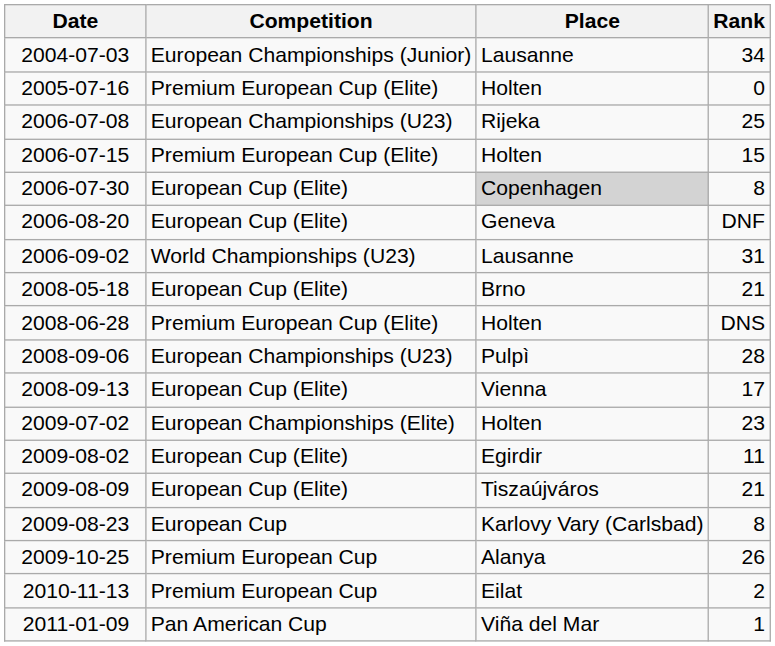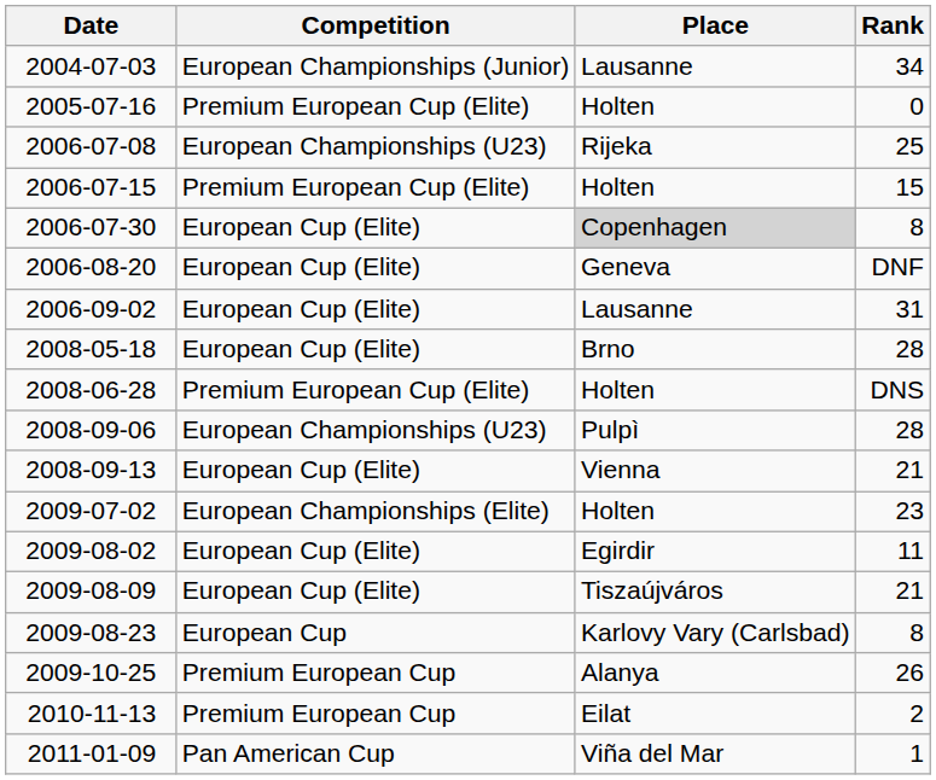 <table class="wikitable sortable">
 <tr>
 <th>Date</th>
 <th>Competition</th>
 <th>Place</th>
 <th>Rank</th>
 </tr>
 <tr>
 <td style="text-align:right">  2004-07-03  </td>
 <td>European Championships (Junior)</td>
 <td>Lausanne</td>
 <td style="text-align:right">34</td>
 </tr>
 <tr>
 <td style="text-align:right">  2005-07-16  </td>
 <td>Premium European Cup (Elite)</td>
 <td>Holten</td>
 <td style="text-align:right">0</td>
 </tr>
 <tr>
 <td style="text-align:right">  2006-07-08  </td>
 <td>European Championships (U23)</td>
 <td>Rijeka</td>
 <td style="text-align:right">25</td>
 </tr>
 <tr>
 <td style="text-align:right">  2006-07-15  </td>
 <td>Premium European Cup (Elite)</td>
 <td>Holten</td>
 <td style="text-align:right">15</td>
 </tr>
 <tr>
 <td style="text-align:right">  2006-07-30  </td>
 <td>European Cup (Elite)</td>
 <td style="background: lightgrey;">Copenhagen</td>
 <td style="text-align:right">8</td>
 </tr>
 <tr>
 <td style="text-align:right">  2006-08-20  </td>
 <td>European Cup (Elite)</td>
 <td>Geneva</td>
 <td style="text-align:right">DNF</td>
 </tr>
 <tr>
 <td style="text-align:right">  2006-09-02  </td>
-<td>World Championships (U23)</td>
+<td>European Cup (Elite)</td>
 <td>Lausanne</td>
 <td style="text-align:right">31</td>
 </tr>
 <tr>
 <td style="text-align:right">  2008-05-18  </td>
 <td>European Cup (Elite)</td>
 <td>Brno</td>
-<td style="text-align:right">21</td>
+<td style="text-align:right">28</td>
 </tr>
 <tr>
 <td style="text-align:right">  2008-06-28  </td>
 <td>Premium European Cup (Elite)</td>
 <td>Holten</td>
 <td style="text-align:right">DNS</td>
 </tr>
 <tr>
 <td style="text-align:right">  2008-09-06  </td>
 <td>European Championships (U23)</td>
 <td>Pulpì</td>
 <td style="text-align:right">28</td>
 </tr>
 <tr>
 <td style="text-align:right">  2008-09-13  </td>
 <td>European Cup (Elite)</td>
 <td>Vienna</td>
-<td style="text-align:right">17</td>
+<td style="text-align:right">21</td>
 </tr>
 <tr>
 <td style="text-align:right">  2009-07-02  </td>
 <td>European Championships (Elite)</td>
 <td>Holten</td>
 <td style="text-align:right">23</td>
 </tr>
 <tr>
 <td style="text-align:right">  2009-08-02  </td>
 <td>European Cup (Elite)</td>
 <td>Egirdir</td>
 <td style="text-align:right">11</td>
 </tr>
 <tr>
 <td style="text-align:right">  2009-08-09  </td>
 <td>European Cup (Elite)</td>
 <td>Tiszaújváros</td>
 <td style="text-align:right">21</td>
 </tr>
 <tr>
 <td style="text-align:right">  2009-08-23  </td>
 <td>European Cup</td>
 <td>Karlovy Vary (Carlsbad)</td>
 <td style="text-align:right">8</td>
 </tr>
 <tr>
 <td style="text-align:right">  2009-10-25  </td>
 <td>Premium European Cup</td>
 <td>Alanya</td>
 <td style="text-align:right">26</td>
 </tr>
 <tr>
 <td style="text-align:right">  2010-11-13  </td>
 <td>Premium European Cup</td>
 <td>Eilat</td>
 <td style="text-align:right">2</td>
 </tr>
 <tr>
 <td style="text-align:right">  2011-01-09  </td>
 <td>Pan American Cup</td>
 <td>Viña del Mar</td>
 <td style="text-align:right">1</td>
 </tr>
 </table>
